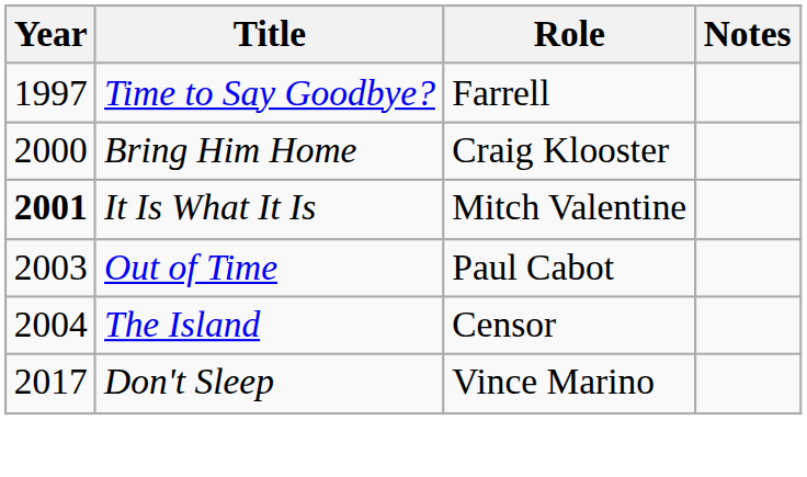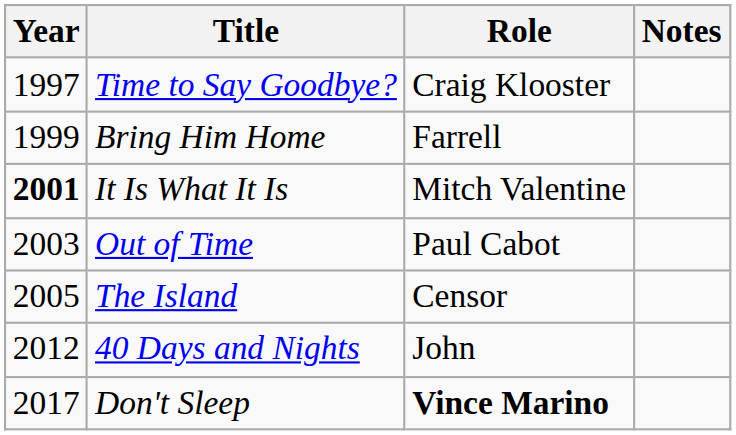 <table class="wikitable sortable">
 <tr>
 <th>Year</th>
 <th>Title</th>
 <th>Role</th>
 <th class="unsortable">Notes</th>
 </tr>
 <tr>
 <td>1997</td>
 <td><em><a href='#'>Time to Say Goodbye?</a></em></td>
-<td>Farrell</td>
+<td>Craig Klooster</td>
 <td></td>
 </tr>
 <tr>
-<td>2000</td>
+<td>1999</td>
 <td><em>Bring Him Home</em></td>
-<td>Craig Klooster</td>
+<td>Farrell</td>
 <td></td>
 </tr>
 <tr>
 <td><strong>2001</strong></td>
 <td><em>It Is What It Is</em></td>
 <td>Mitch Valentine</td>
 <td></td>
 </tr>
 <tr>
 <td>2003</td>
 <td><em><a href='#'>Out of Time</a></em></td>
 <td>Paul Cabot</td>
 <td></td>
 </tr>
 <tr>
-<td>2004</td>
+<td>2005</td>
 <td data-sort-value="Island, The"><em><a href='#'>The Island</a></em></td>
 <td>Censor</td>
 <td></td>
 </tr>
 <tr>
+<td>2012</td>
+<td><em><a href='#'>40 Days and Nights</a></em></td>
+<td>John</td>
+<td></td>
+</tr>
+<tr>
 <td>2017</td>
 <td><em>Don't Sleep</em></td>
-<td>Vince Marino</td>
+<td><strong>Vince Marino</strong></td>
 <td></td>
 </tr>
 </table>
